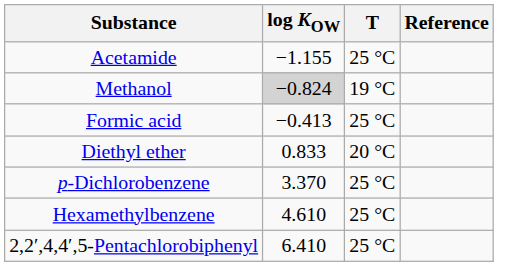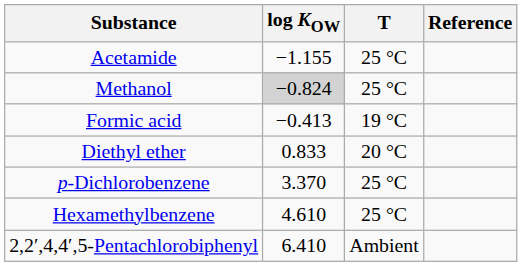 <table class="wikitable centered" style="text-align:center">
 <tr>
 <th>Substance</th>
 <th>log <em>K</em><sub>OW</sub></th>
 <th>T</th>
 <th>Reference</th>
 </tr>
 <tr>
 <td><a href='#'>Acetamide</a></td>
 <td>−1.155</td>
 <td>25 °C</td>
 <td></td>
 </tr>
 <tr>
 <td><a href='#'>Methanol</a></td>
 <td style="background: lightgrey;">−0.824</td>
-<td>19 °C</td>
+<td>25 °C</td>
 <td></td>
 </tr>
 <tr>
 <td><a href='#'>Formic acid</a></td>
 <td>−0.413</td>
-<td>25 °C</td>
+<td>19 °C</td>
 <td></td>
 </tr>
 <tr>
 <td><a href='#'>Diethyl ether</a></td>
 <td>0.833</td>
 <td>20 °C</td>
 <td></td>
 </tr>
 <tr>
 <td><a href='#'><em>p</em>-Dichlorobenzene</a></td>
 <td>3.370</td>
 <td>25 °C</td>
 <td></td>
 </tr>
 <tr>
 <td><a href='#'>Hexamethylbenzene</a></td>
 <td>4.610</td>
 <td>25 °C</td>
 <td></td>
 </tr>
 <tr>
 <td>2,2′,4,4′,5-<a href='#'>Pentachlorobiphenyl</a></td>
 <td>6.410</td>
-<td>25 °C</td>
+<td>Ambient</td>
 <td></td>
 </tr>
 </table>
